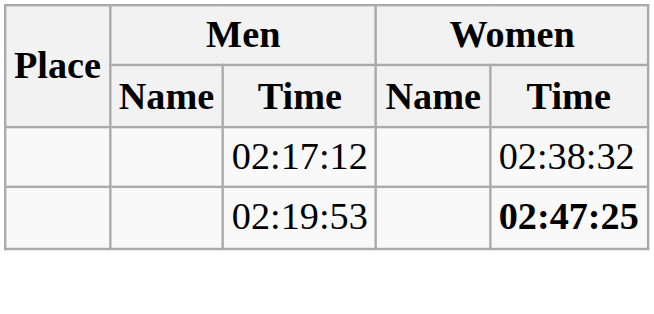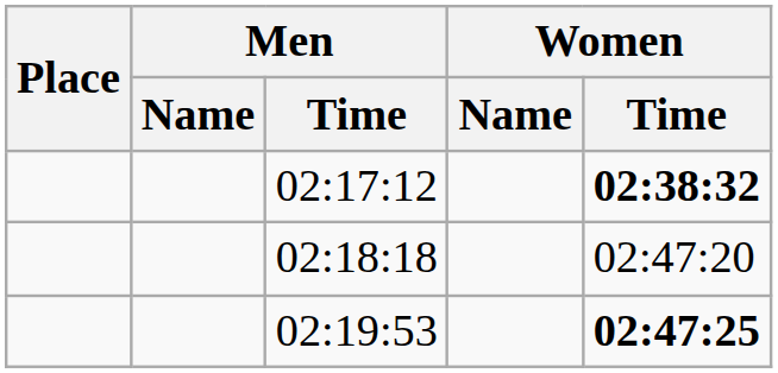 <table class=wikitable>
 <tr>
 <th rowspan="2">Place</th>
 <th colspan="2">Men</th>
 <th colspan="2">Women</th>
 </tr>
 <tr>
 <th>Name</th>
 <th>Time</th>
 <th>Name</th>
 <th>Time</th>
 </tr>
 <tr>
 <td align="center"></td>
 <td></td>
 <td>02:17:12</td>
 <td></td>
-<td>02:38:32</td>
+<td><strong>02:38:32</strong></td>
+</tr>
+<tr>
+<td align="center"></td>
+<td></td>
+<td>02:18:18</td>
+<td></td>
+<td>02:47:20</td>
 </tr>
 <tr>
 <td align="center"></td>
 <td></td>
 <td>02:19:53</td>
 <td></td>
 <td><strong>02:47:25</strong></td>
 </tr>
 </table>
